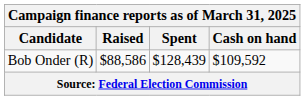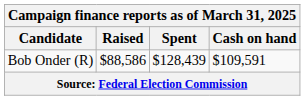 <table class="wikitable sortable">
 <tr>
 <th colspan="4">Campaign finance reports as of March 31, 2025</th>
 </tr>
 <tr style="text-align:center;">
 <th>Candidate</th>
 <th>Raised</th>
 <th>Spent</th>
 <th>Cash on hand</th>
 </tr>
 <tr>
 <td>Bob Onder (R)</td>
 <td>$88,586</td>
 <td>$128,439</td>
-<td>$109,592</td>
+<td>$109,591</td>
 </tr>
 <tr>
 <th colspan="4"><small>Source: <a href='#'>Federal Election Commission</a></small></th>
 </tr>
 </table>
